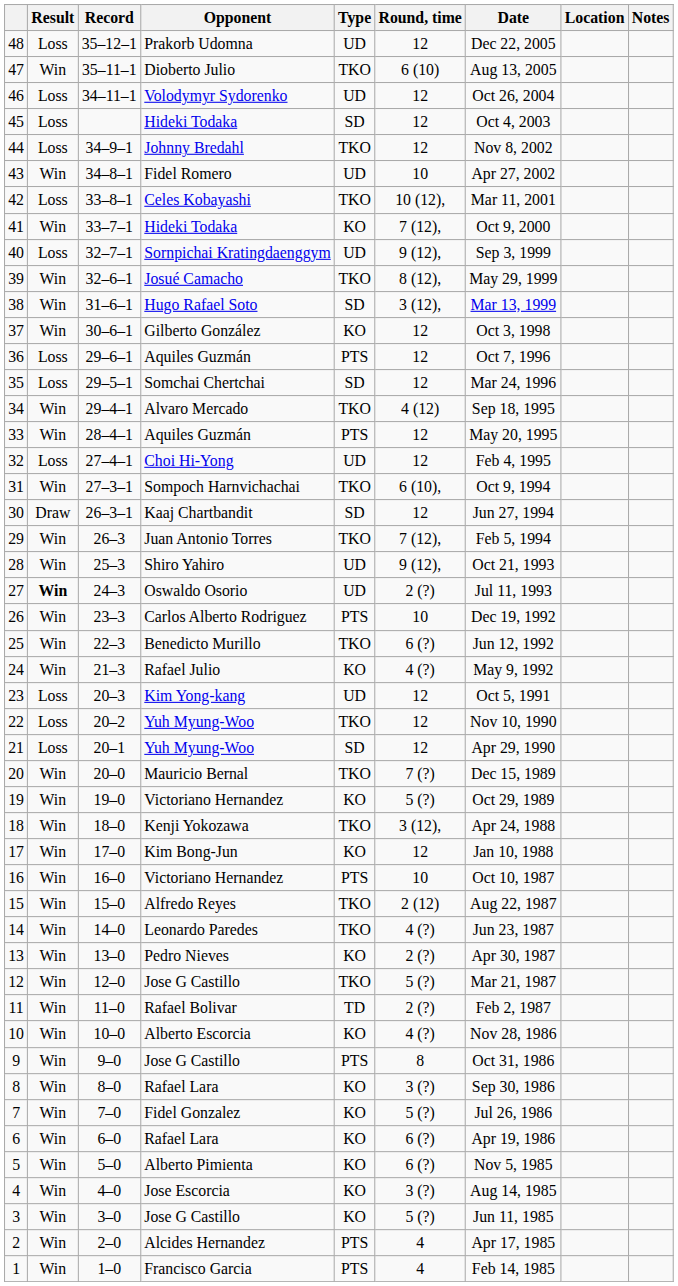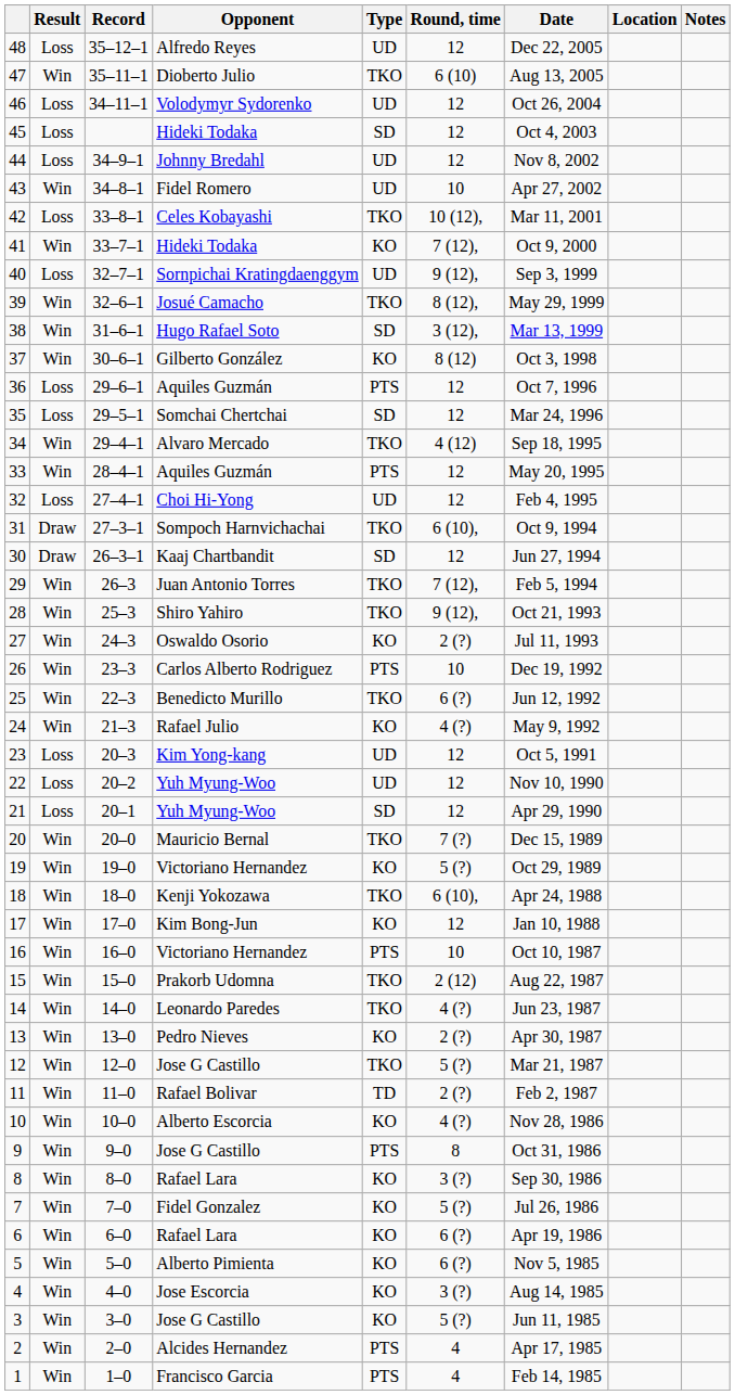 <table class="wikitable" style="text-align:center; font-size:95%">
 <tr>
 <th></th>
 <th>Result</th>
 <th>Record</th>
 <th>Opponent</th>
 <th>Type</th>
 <th>Round, time</th>
 <th>Date</th>
 <th>Location</th>
 <th>Notes</th>
 </tr>
 <tr>
 <td>48</td>
 <td>Loss</td>
 <td>35–12–1</td>
-<td style="text-align:left;">Prakorb Udomna</td>
+<td style="text-align:left;">Alfredo Reyes</td>
 <td>UD</td>
 <td>12</td>
 <td>Dec 22, 2005</td>
 <td style="text-align:left;"></td>
 <td style="text-align:left;"></td>
 </tr>
 <tr>
 <td>47</td>
 <td>Win</td>
 <td>35–11–1</td>
 <td style="text-align:left;">Dioberto Julio</td>
 <td>TKO</td>
 <td>6 (10)</td>
 <td>Aug 13, 2005</td>
 <td style="text-align:left;"></td>
 <td style="text-align:left;"></td>
 </tr>
 <tr>
 <td>46</td>
 <td>Loss</td>
 <td>34–11–1</td>
 <td style="text-align:left;"><a href='#'>Volodymyr Sydorenko</a></td>
 <td>UD</td>
 <td>12</td>
 <td>Oct 26, 2004</td>
 <td style="text-align:left;"></td>
 <td style="text-align:left;"></td>
 </tr>
 <tr>
 <td>45</td>
 <td>Loss</td>
 <td></td>
 <td style="text-align:left;"><a href='#'>Hideki Todaka</a></td>
 <td>SD</td>
 <td>12</td>
 <td>Oct 4, 2003</td>
 <td style="text-align:left;"></td>
 <td style="text-align:left;"></td>
 </tr>
 <tr>
 <td>44</td>
 <td>Loss</td>
 <td>34–9–1</td>
 <td style="text-align:left;"><a href='#'>Johnny Bredahl</a></td>
-<td>TKO</td>
+<td>UD</td>
 <td>12</td>
 <td>Nov 8, 2002</td>
 <td style="text-align:left;"></td>
 <td style="text-align:left;"></td>
 </tr>
 <tr>
 <td>43</td>
 <td>Win</td>
 <td>34–8–1</td>
 <td style="text-align:left;">Fidel Romero</td>
 <td>UD</td>
 <td>10</td>
 <td>Apr 27, 2002</td>
 <td style="text-align:left;"></td>
 <td style="text-align:left;"></td>
 </tr>
 <tr>
 <td>42</td>
 <td>Loss</td>
 <td>33–8–1</td>
 <td style="text-align:left;"><a href='#'>Celes Kobayashi</a></td>
 <td>TKO</td>
 <td>10 (12), </td>
 <td>Mar 11, 2001</td>
 <td style="text-align:left;"></td>
 <td style="text-align:left;"></td>
 </tr>
 <tr>
 <td>41</td>
 <td>Win</td>
 <td>33–7–1</td>
 <td style="text-align:left;"><a href='#'>Hideki Todaka</a></td>
 <td>KO</td>
 <td>7 (12), </td>
 <td>Oct 9, 2000</td>
 <td style="text-align:left;"></td>
 <td style="text-align:left;"></td>
 </tr>
 <tr>
 <td>40</td>
 <td>Loss</td>
 <td>32–7–1</td>
 <td style="text-align:left;"><a href='#'>Sornpichai Kratingdaenggym</a></td>
 <td>UD</td>
 <td>9 (12), </td>
 <td>Sep 3, 1999</td>
 <td style="text-align:left;"></td>
 <td style="text-align:left;"></td>
 </tr>
 <tr>
 <td>39</td>
 <td>Win</td>
 <td>32–6–1</td>
 <td style="text-align:left;"><a href='#'>Josué Camacho</a></td>
 <td>TKO</td>
 <td>8 (12), </td>
 <td>May 29, 1999</td>
 <td style="text-align:left;"></td>
 <td style="text-align:left;"></td>
 </tr>
 <tr>
 <td>38</td>
 <td>Win</td>
 <td>31–6–1</td>
 <td style="text-align:left;"><a href='#'>Hugo Rafael Soto</a></td>
 <td>SD</td>
 <td>3 (12), </td>
 <td><a href='#'>Mar 13, 1999</a></td>
 <td style="text-align:left;"></td>
 <td style="text-align:left;"></td>
 </tr>
 <tr>
 <td>37</td>
 <td>Win</td>
 <td>30–6–1</td>
 <td style="text-align:left;">Gilberto González</td>
 <td>KO</td>
-<td>12</td>
+<td>8 (12)</td>
 <td>Oct 3, 1998</td>
 <td style="text-align:left;"></td>
 <td style="text-align:left;"></td>
 </tr>
 <tr>
 <td>36</td>
 <td>Loss</td>
 <td>29–6–1</td>
 <td style="text-align:left;">Aquiles Guzmán</td>
 <td>PTS</td>
 <td>12</td>
 <td>Oct 7, 1996</td>
 <td style="text-align:left;"></td>
 <td style="text-align:left;"></td>
 </tr>
 <tr>
 <td>35</td>
 <td>Loss</td>
 <td>29–5–1</td>
 <td style="text-align:left;">Somchai Chertchai</td>
 <td>SD</td>
 <td>12</td>
 <td>Mar 24, 1996</td>
 <td style="text-align:left;"></td>
 <td style="text-align:left;"></td>
 </tr>
 <tr>
 <td>34</td>
 <td>Win</td>
 <td>29–4–1</td>
 <td style="text-align:left;">Alvaro Mercado</td>
 <td>TKO</td>
 <td>4 (12)</td>
 <td>Sep 18, 1995</td>
 <td style="text-align:left;"></td>
 <td style="text-align:left;"></td>
 </tr>
 <tr>
 <td>33</td>
 <td>Win</td>
 <td>28–4–1</td>
 <td style="text-align:left;">Aquiles Guzmán</td>
 <td>PTS</td>
 <td>12</td>
 <td>May 20, 1995</td>
 <td style="text-align:left;"></td>
 <td style="text-align:left;"></td>
 </tr>
 <tr>
 <td>32</td>
 <td>Loss</td>
 <td>27–4–1</td>
 <td style="text-align:left;"><a href='#'>Choi Hi-Yong</a></td>
 <td>UD</td>
 <td>12</td>
 <td>Feb 4, 1995</td>
 <td style="text-align:left;"></td>
 <td style="text-align:left;"></td>
 </tr>
 <tr>
 <td>31</td>
-<td>Win</td>
+<td>Draw</td>
 <td>27–3–1</td>
 <td style="text-align:left;">Sompoch Harnvichachai</td>
 <td>TKO</td>
 <td>6 (10), </td>
 <td>Oct 9, 1994</td>
 <td style="text-align:left;"></td>
 <td style="text-align:left;"></td>
 </tr>
 <tr>
 <td>30</td>
 <td>Draw</td>
 <td>26–3–1</td>
 <td style="text-align:left;">Kaaj Chartbandit</td>
 <td>SD</td>
 <td>12</td>
 <td>Jun 27, 1994</td>
 <td style="text-align:left;"></td>
 <td style="text-align:left;"></td>
 </tr>
 <tr>
 <td>29</td>
 <td>Win</td>
 <td>26–3</td>
 <td style="text-align:left;">Juan Antonio Torres</td>
 <td>TKO</td>
 <td>7 (12), </td>
 <td>Feb 5, 1994</td>
 <td style="text-align:left;"></td>
 <td style="text-align:left;"></td>
 </tr>
 <tr>
 <td>28</td>
 <td>Win</td>
 <td>25–3</td>
 <td style="text-align:left;">Shiro Yahiro</td>
-<td>UD</td>
+<td>TKO</td>
 <td>9 (12), </td>
 <td>Oct 21, 1993</td>
 <td style="text-align:left;"></td>
 <td style="text-align:left;"></td>
 </tr>
 <tr>
 <td>27</td>
-<td><strong>Win</strong></td>
+<td>Win</td>
 <td>24–3</td>
 <td style="text-align:left;">Oswaldo Osorio</td>
-<td>UD</td>
+<td>KO</td>
 <td>2 (?)</td>
 <td>Jul 11, 1993</td>
 <td style="text-align:left;"></td>
 <td style="text-align:left;"></td>
 </tr>
 <tr>
 <td>26</td>
 <td>Win</td>
 <td>23–3</td>
 <td style="text-align:left;">Carlos Alberto Rodriguez</td>
 <td>PTS</td>
 <td>10</td>
 <td>Dec 19, 1992</td>
 <td style="text-align:left;"></td>
 <td style="text-align:left;"></td>
 </tr>
 <tr>
 <td>25</td>
 <td>Win</td>
 <td>22–3</td>
 <td style="text-align:left;">Benedicto Murillo</td>
 <td>TKO</td>
 <td>6 (?)</td>
 <td>Jun 12, 1992</td>
 <td style="text-align:left;"></td>
 <td style="text-align:left;"></td>
 </tr>
 <tr>
 <td>24</td>
 <td>Win</td>
 <td>21–3</td>
 <td style="text-align:left;">Rafael Julio</td>
 <td>KO</td>
 <td>4 (?)</td>
 <td>May 9, 1992</td>
 <td style="text-align:left;"></td>
 <td></td>
 </tr>
 <tr>
 <td>23</td>
 <td>Loss</td>
 <td>20–3</td>
 <td style="text-align:left;"><a href='#'>Kim Yong-kang</a></td>
 <td>UD</td>
 <td>12</td>
 <td>Oct 5, 1991</td>
 <td style="text-align:left;"></td>
 <td style="text-align:left;"></td>
 </tr>
 <tr>
 <td>22</td>
 <td>Loss</td>
 <td>20–2</td>
 <td style="text-align:left;"><a href='#'>Yuh Myung-Woo</a></td>
-<td>TKO</td>
+<td>UD</td>
 <td>12</td>
 <td>Nov 10, 1990</td>
 <td style="text-align:left;"></td>
 <td style="text-align:left;"></td>
 </tr>
 <tr>
 <td>21</td>
 <td>Loss</td>
 <td>20–1</td>
 <td style="text-align:left;"><a href='#'>Yuh Myung-Woo</a></td>
 <td>SD</td>
 <td>12</td>
 <td>Apr 29, 1990</td>
 <td style="text-align:left;"></td>
 <td style="text-align:left;"></td>
 </tr>
 <tr>
 <td>20</td>
 <td>Win</td>
 <td>20–0</td>
 <td style="text-align:left;">Mauricio Bernal</td>
 <td>TKO</td>
 <td>7 (?)</td>
 <td>Dec 15, 1989</td>
 <td style="text-align:left;"></td>
 <td style="text-align:left;"></td>
 </tr>
 <tr>
 <td>19</td>
 <td>Win</td>
 <td>19–0</td>
 <td style="text-align:left;">Victoriano Hernandez</td>
 <td>KO</td>
 <td>5 (?)</td>
 <td>Oct 29, 1989</td>
 <td style="text-align:left;"></td>
 <td></td>
 </tr>
 <tr>
 <td>18</td>
 <td>Win</td>
 <td>18–0</td>
 <td style="text-align:left;">Kenji Yokozawa</td>
 <td>TKO</td>
-<td>3 (12), </td>
+<td>6 (10), </td>
 <td>Apr 24, 1988</td>
 <td style="text-align:left;"></td>
 <td style="text-align:left;"></td>
 </tr>
 <tr>
 <td>17</td>
 <td>Win</td>
 <td>17–0</td>
 <td style="text-align:left;">Kim Bong-Jun</td>
 <td>KO</td>
 <td>12</td>
 <td>Jan 10, 1988</td>
 <td style="text-align:left;"></td>
 <td style="text-align:left;"></td>
 </tr>
 <tr>
 <td>16</td>
 <td>Win</td>
 <td>16–0</td>
 <td style="text-align:left;">Victoriano Hernandez</td>
 <td>PTS</td>
 <td>10</td>
 <td>Oct 10, 1987</td>
 <td style="text-align:left;"></td>
 <td style="text-align:left;"></td>
 </tr>
 <tr>
 <td>15</td>
 <td>Win</td>
 <td>15–0</td>
-<td style="text-align:left;">Alfredo Reyes</td>
+<td style="text-align:left;">Prakorb Udomna</td>
 <td>TKO</td>
 <td>2 (12)</td>
 <td>Aug 22, 1987</td>
 <td style="text-align:left;"></td>
 <td style="text-align:left;"></td>
 </tr>
 <tr>
 <td>14</td>
 <td>Win</td>
 <td>14–0</td>
 <td style="text-align:left;">Leonardo Paredes</td>
 <td>TKO</td>
 <td>4 (?)</td>
 <td>Jun 23, 1987</td>
 <td style="text-align:left;"></td>
 <td style="text-align:left;"></td>
 </tr>
 <tr>
 <td>13</td>
 <td>Win</td>
 <td>13–0</td>
 <td style="text-align:left;">Pedro Nieves</td>
 <td>KO</td>
 <td>2 (?)</td>
 <td>Apr 30, 1987</td>
 <td style="text-align:left;"></td>
 <td style="text-align:left;"></td>
 </tr>
 <tr>
 <td>12</td>
 <td>Win</td>
 <td>12–0</td>
 <td style="text-align:left;">Jose G Castillo</td>
 <td>TKO</td>
 <td>5 (?)</td>
 <td>Mar 21, 1987</td>
 <td style="text-align:left;"></td>
 <td style="text-align:left;"></td>
 </tr>
 <tr>
 <td>11</td>
 <td>Win</td>
 <td>11–0</td>
 <td style="text-align:left;">Rafael Bolivar</td>
 <td>TD</td>
 <td>2 (?)</td>
 <td>Feb 2, 1987</td>
 <td style="text-align:left;"></td>
 <td></td>
 </tr>
 <tr>
 <td>10</td>
 <td>Win</td>
 <td>10–0</td>
 <td style="text-align:left;">Alberto Escorcia</td>
 <td>KO</td>
 <td>4 (?)</td>
 <td>Nov 28, 1986</td>
 <td style="text-align:left;"></td>
 <td style="text-align:left;"></td>
 </tr>
 <tr>
 <td>9</td>
 <td>Win</td>
 <td>9–0</td>
 <td style="text-align:left;">Jose G Castillo</td>
 <td>PTS</td>
 <td>8</td>
 <td>Oct 31, 1986</td>
 <td style="text-align:left;"></td>
 <td></td>
 </tr>
 <tr>
 <td>8</td>
 <td>Win</td>
 <td>8–0</td>
 <td style="text-align:left;">Rafael Lara</td>
 <td>KO</td>
 <td>3 (?)</td>
 <td>Sep 30, 1986</td>
 <td style="text-align:left;"></td>
 <td></td>
 </tr>
 <tr>
 <td>7</td>
 <td>Win</td>
 <td>7–0</td>
 <td style="text-align:left;">Fidel Gonzalez</td>
 <td>KO</td>
 <td>5 (?)</td>
 <td>Jul 26, 1986</td>
 <td style="text-align:left;"></td>
 <td style="text-align:left;"></td>
 </tr>
 <tr>
 <td>6</td>
 <td>Win</td>
 <td>6–0</td>
 <td style="text-align:left;">Rafael Lara</td>
 <td>KO</td>
 <td>6 (?)</td>
 <td>Apr 19, 1986</td>
 <td style="text-align:left;"></td>
 <td></td>
 </tr>
 <tr>
 <td>5</td>
 <td>Win</td>
 <td>5–0</td>
 <td style="text-align:left;">Alberto Pimienta</td>
 <td>KO</td>
 <td>6 (?)</td>
 <td>Nov 5, 1985</td>
 <td style="text-align:left;"></td>
 <td style="text-align:left;"></td>
 </tr>
 <tr>
 <td>4</td>
 <td>Win</td>
 <td>4–0</td>
 <td style="text-align:left;">Jose Escorcia</td>
 <td>KO</td>
 <td>3 (?)</td>
 <td>Aug 14, 1985</td>
 <td style="text-align:left;"></td>
 <td></td>
 </tr>
 <tr>
 <td>3</td>
 <td>Win</td>
 <td>3–0</td>
 <td style="text-align:left;">Jose G Castillo</td>
 <td>KO</td>
 <td>5 (?)</td>
 <td>Jun 11, 1985</td>
 <td style="text-align:left;"></td>
 <td style="text-align:left;"></td>
 </tr>
 <tr>
 <td>2</td>
 <td>Win</td>
 <td>2–0</td>
 <td style="text-align:left;">Alcides Hernandez</td>
 <td>PTS</td>
 <td>4</td>
 <td>Apr 17, 1985</td>
 <td style="text-align:left;"></td>
 <td></td>
 </tr>
 <tr>
 <td>1</td>
 <td>Win</td>
 <td>1–0</td>
 <td style="text-align:left;">Francisco Garcia</td>
 <td>PTS</td>
 <td>4</td>
 <td>Feb 14, 1985</td>
 <td style="text-align:left;"></td>
 <td></td>
 </tr>
 </table>
